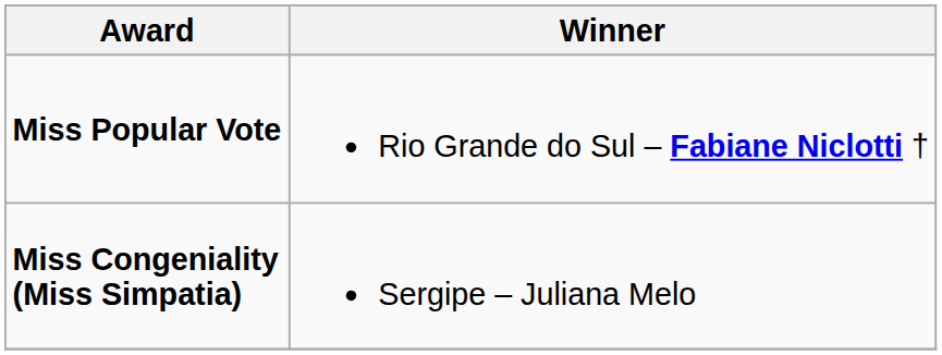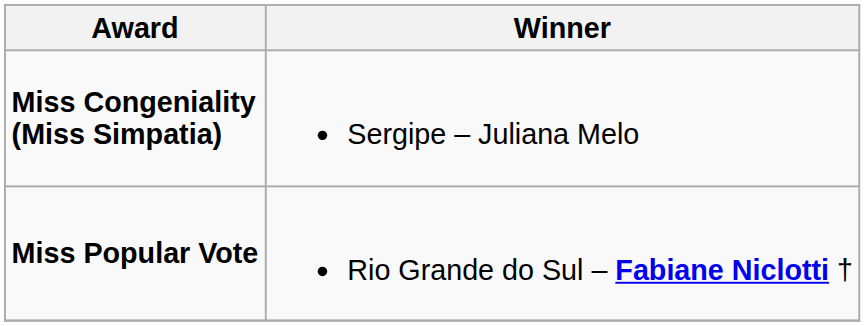 <table class="wikitable sortable" style="font-size:95%;">
 <tr>
 <th>Award</th>
 <th>Winner</th>
 </tr>
 <tr>
+<td><strong>Miss Congeniality</strong><br><strong>(Miss Simpatia)</strong></td>
+<td><br><ul><li>Sergipe – Juliana Melo</li></ul></td>
+</tr>
+<tr>
 <td><strong>Miss Popular Vote</strong></td>
 <td><br><ul><li>Rio Grande do Sul – <strong><a href='#'>Fabiane Niclotti</a></strong> †</li></ul></td>
 </tr>
 <tr>
-<td><strong>Miss Congeniality</strong><br><strong>(Miss Simpatia)</strong></td>
-<td><br><ul><li>Sergipe – Juliana Melo</li></ul></td>
-</tr>
-<tr>
 </tr>
 </table>
